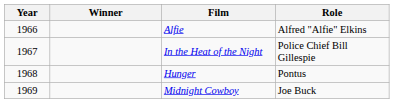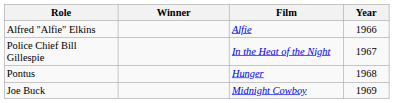 <table class="wikitable" width="95%" cellpadding="5">
 <tr>
-<th width="100"><strong>Year</strong></th>
+<th width="300"><strong>Role</strong></th>
 <th width="300"><strong>Winner</strong></th>
 <th width="300"><strong>Film</strong></th>
-<th width="300"><strong>Role</strong></th>
+<th width="100"><strong>Year</strong></th>
 </tr>
 <tr>
-<td style="text-align:center;">1966</td>
+<td>Alfred "Alfie" Elkins</td>
 <td></td>
 <td><em><a href='#'>Alfie</a></em></td>
-<td>Alfred "Alfie" Elkins</td>
+<td style="text-align:center;">1966</td>
 </tr>
 <tr>
-<td style="text-align:center;">1967</td>
+<td>Police Chief Bill Gillespie</td>
 <td></td>
 <td><em><a href='#'>In the Heat of the Night</a></em></td>
-<td>Police Chief Bill Gillespie</td>
+<td style="text-align:center;">1967</td>
 </tr>
 <tr>
-<td style="text-align:center;">1968</td>
+<td>Pontus</td>
 <td></td>
 <td><em><a href='#'>Hunger</a></em></td>
-<td>Pontus</td>
+<td style="text-align:center;">1968</td>
 </tr>
 <tr>
-<td style="text-align:center;">1969</td>
+<td>Joe Buck</td>
 <td></td>
 <td><em><a href='#'>Midnight Cowboy</a></em></td>
-<td>Joe Buck</td>
+<td style="text-align:center;">1969</td>
 </tr>
 </table>
